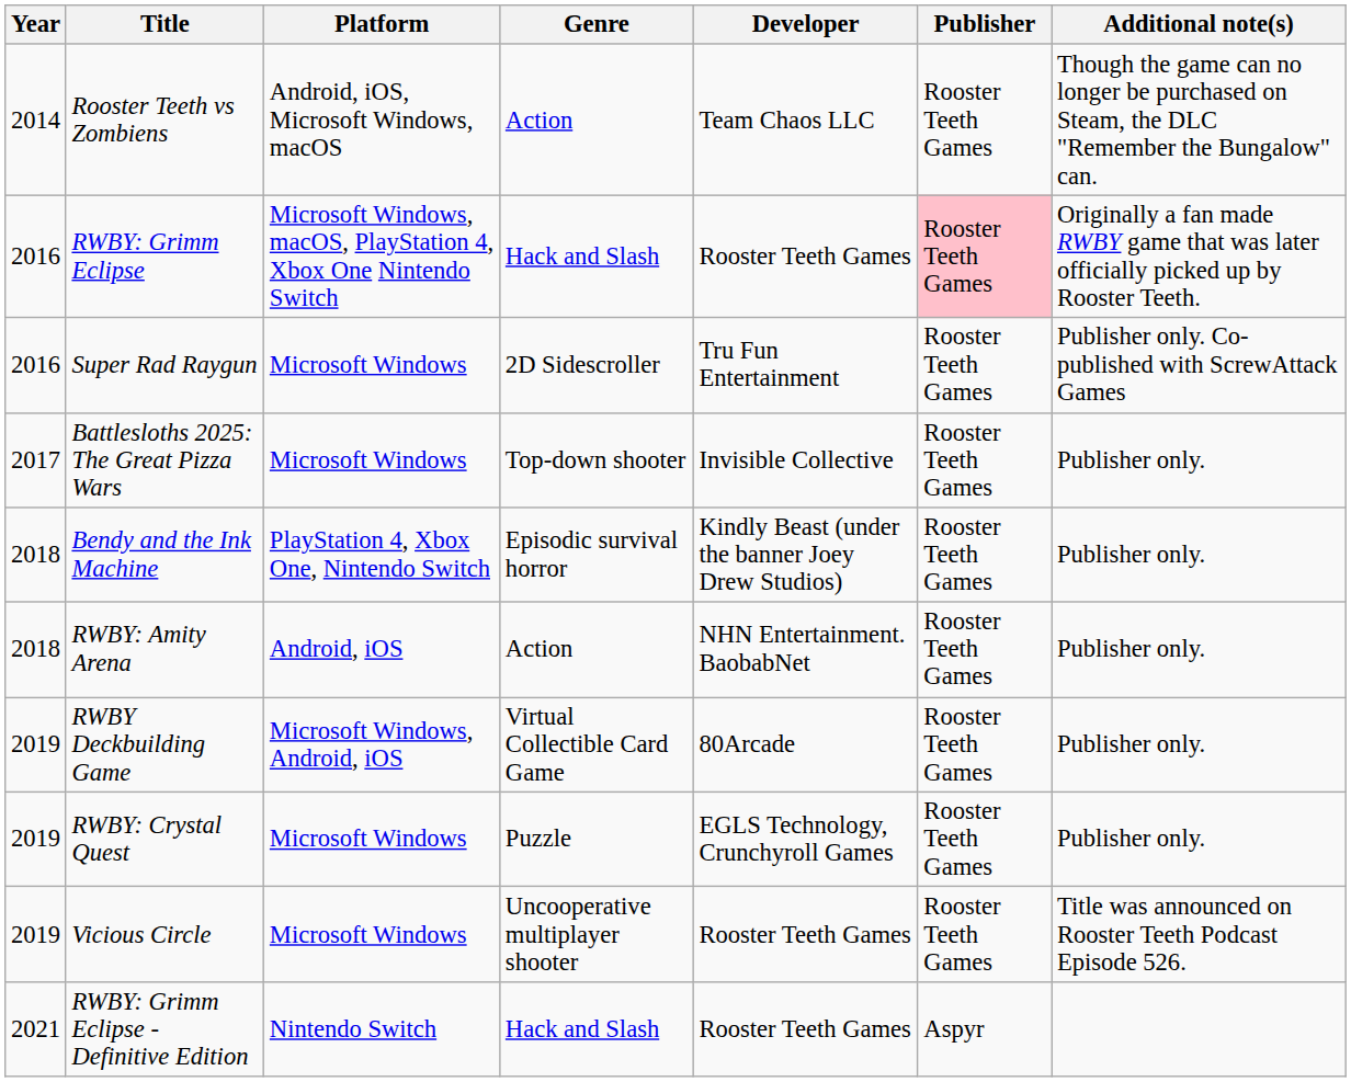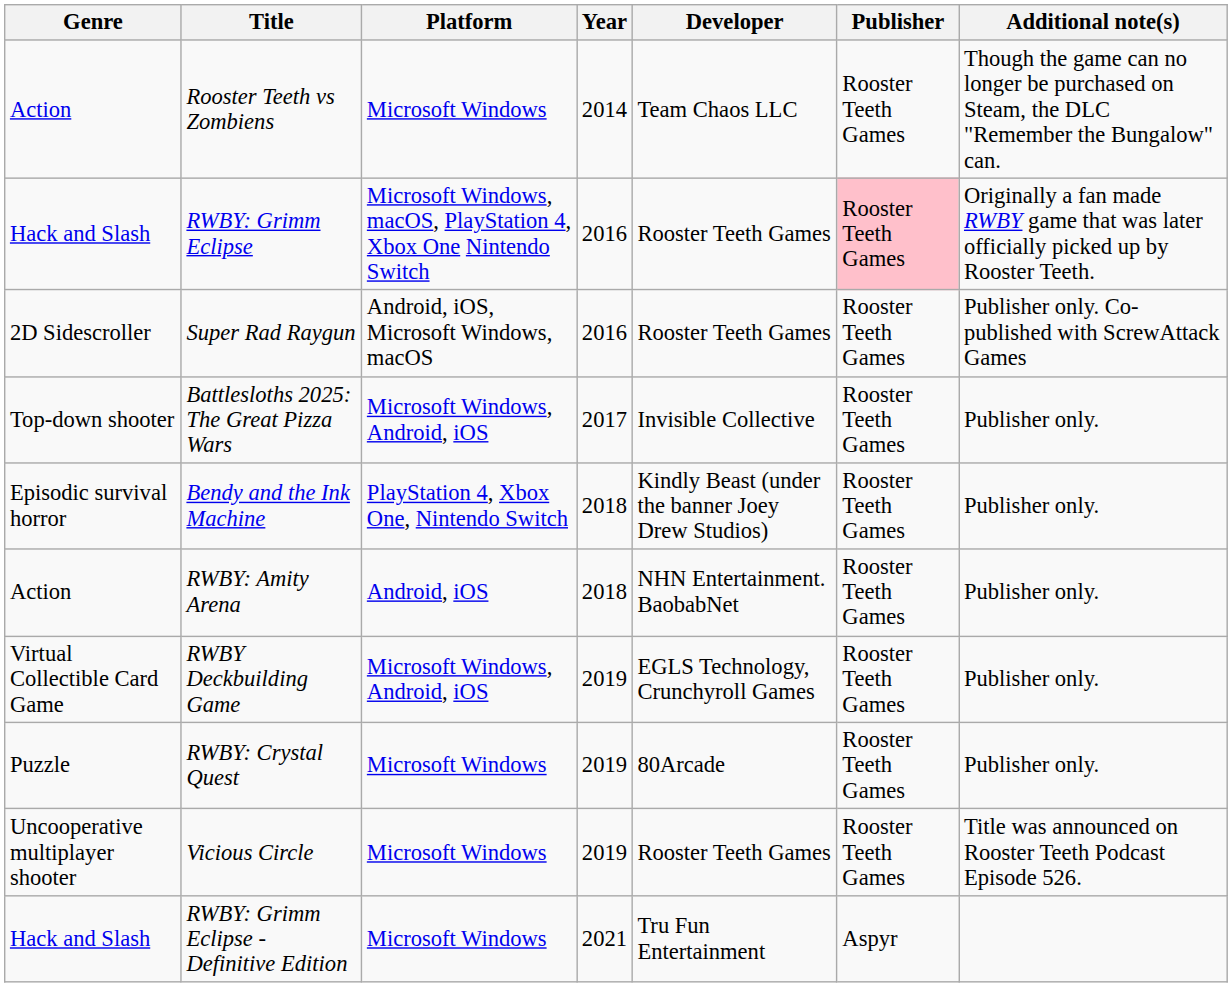 <table class="wikitable">
 <tr>
-<th>Year</th>
+<th>Genre</th>
 <th>Title</th>
 <th>Platform</th>
-<th>Genre</th>
+<th>Year</th>
 <th>Developer</th>
 <th>Publisher</th>
 <th>Additional note(s)</th>
 </tr>
 <tr>
+<td><a href='#'>Action</a></td>
+<td><em>Rooster Teeth vs Zombiens</em></td>
+<td><a href='#'>Microsoft Windows</a></td>
 <td>2014</td>
-<td><em>Rooster Teeth vs Zombiens</em></td>
-<td>Android, iOS, Microsoft Windows, macOS</td>
-<td><a href='#'>Action</a></td>
 <td>Team Chaos LLC</td>
 <td>Rooster Teeth Games</td>
 <td>Though the game can no longer be purchased on Steam, the DLC "Remember the Bungalow" can.</td>
 </tr>
 <tr>
-<td>2016</td>
+<td><a href='#'>Hack and Slash</a></td>
 <td><em><a href='#'>RWBY: Grimm Eclipse</a></em></td>
 <td><a href='#'>Microsoft Windows</a>, <a href='#'>macOS</a>, <a href='#'>PlayStation 4</a>, <a href='#'>Xbox One</a> <a href='#'>Nintendo Switch</a></td>
-<td><a href='#'>Hack and Slash</a></td>
+<td>2016</td>
 <td>Rooster Teeth Games</td>
 <td style="background: pink;">Rooster Teeth Games</td>
 <td>Originally a fan made <em><a href='#'>RWBY</a></em> game that was later officially picked up by Rooster Teeth.</td>
 </tr>
 <tr>
+<td>2D Sidescroller</td>
+<td><em>Super Rad Raygun</em></td>
+<td>Android, iOS, Microsoft Windows, macOS</td>
 <td>2016</td>
-<td><em>Super Rad Raygun</em></td>
-<td><a href='#'>Microsoft Windows</a></td>
-<td>2D Sidescroller</td>
-<td>Tru Fun Entertainment</td>
+<td>Rooster Teeth Games</td>
 <td>Rooster Teeth Games</td>
 <td>Publisher only. Co-published with ScrewAttack Games</td>
 </tr>
 <tr>
+<td>Top-down shooter</td>
+<td><em>Battlesloths 2025: The Great Pizza Wars</em></td>
+<td><a href='#'>Microsoft Windows</a>, <a href='#'>Android</a>, <a href='#'>iOS</a></td>
 <td>2017</td>
-<td><em>Battlesloths 2025: The Great Pizza Wars</em></td>
-<td><a href='#'>Microsoft Windows</a></td>
-<td>Top-down shooter</td>
 <td>Invisible Collective</td>
 <td>Rooster Teeth Games</td>
 <td>Publisher only.</td>
 </tr>
 <tr>
-<td>2018</td>
+<td>Episodic survival horror</td>
 <td><em><a href='#'>Bendy and the Ink Machine</a></em></td>
 <td><a href='#'>PlayStation 4</a>, <a href='#'>Xbox One</a>, <a href='#'>Nintendo Switch</a></td>
-<td>Episodic survival horror</td>
+<td>2018</td>
 <td>Kindly Beast (under the banner Joey Drew Studios)</td>
 <td>Rooster Teeth Games</td>
 <td>Publisher only.</td>
 </tr>
 <tr>
-<td>2018</td>
+<td>Action</td>
 <td><em>RWBY: Amity Arena</em></td>
 <td><a href='#'>Android</a>, <a href='#'>iOS</a></td>
-<td>Action</td>
+<td>2018</td>
 <td>NHN Entertainment. BaobabNet</td>
 <td>Rooster Teeth Games</td>
 <td>Publisher only.</td>
 </tr>
 <tr>
-<td>2019</td>
+<td>Virtual Collectible Card Game</td>
 <td><em>RWBY Deckbuilding Game</em></td>
 <td><a href='#'>Microsoft Windows</a>, <a href='#'>Android</a>, <a href='#'>iOS</a></td>
-<td>Virtual Collectible Card Game</td>
+<td>2019</td>
+<td>EGLS Technology, Crunchyroll Games</td>
+<td>Rooster Teeth Games</td>
+<td>Publisher only.</td>
+</tr>
+<tr>
+<td>Puzzle</td>
+<td><em>RWBY: Crystal Quest</em></td>
+<td><a href='#'>Microsoft Windows</a></td>
+<td>2019</td>
 <td>80Arcade</td>
 <td>Rooster Teeth Games</td>
 <td>Publisher only.</td>
 </tr>
 <tr>
-<td>2019</td>
-<td><em>RWBY: Crystal Quest</em></td>
-<td><a href='#'>Microsoft Windows</a></td>
-<td>Puzzle</td>
-<td>EGLS Technology, Crunchyroll Games</td>
-<td>Rooster Teeth Games</td>
-<td>Publisher only.</td>
-</tr>
-<tr>
-<td>2019</td>
+<td>Uncooperative multiplayer shooter</td>
 <td><em>Vicious Circle</em></td>
 <td><a href='#'>Microsoft Windows</a></td>
-<td>Uncooperative multiplayer shooter</td>
+<td>2019</td>
 <td>Rooster Teeth Games</td>
 <td>Rooster Teeth Games</td>
 <td>Title was announced on Rooster Teeth Podcast Episode 526.</td>
 </tr>
 <tr>
+<td><a href='#'>Hack and Slash</a></td>
+<td><em>RWBY: Grimm Eclipse - Definitive Edition</em></td>
+<td><a href='#'>Microsoft Windows</a></td>
 <td>2021</td>
-<td><em>RWBY: Grimm Eclipse - Definitive Edition</em></td>
-<td><a href='#'>Nintendo Switch</a></td>
-<td><a href='#'>Hack and Slash</a></td>
-<td>Rooster Teeth Games</td>
+<td>Tru Fun Entertainment</td>
 <td>Aspyr</td>
 <td></td>
 </tr>
 </table>
